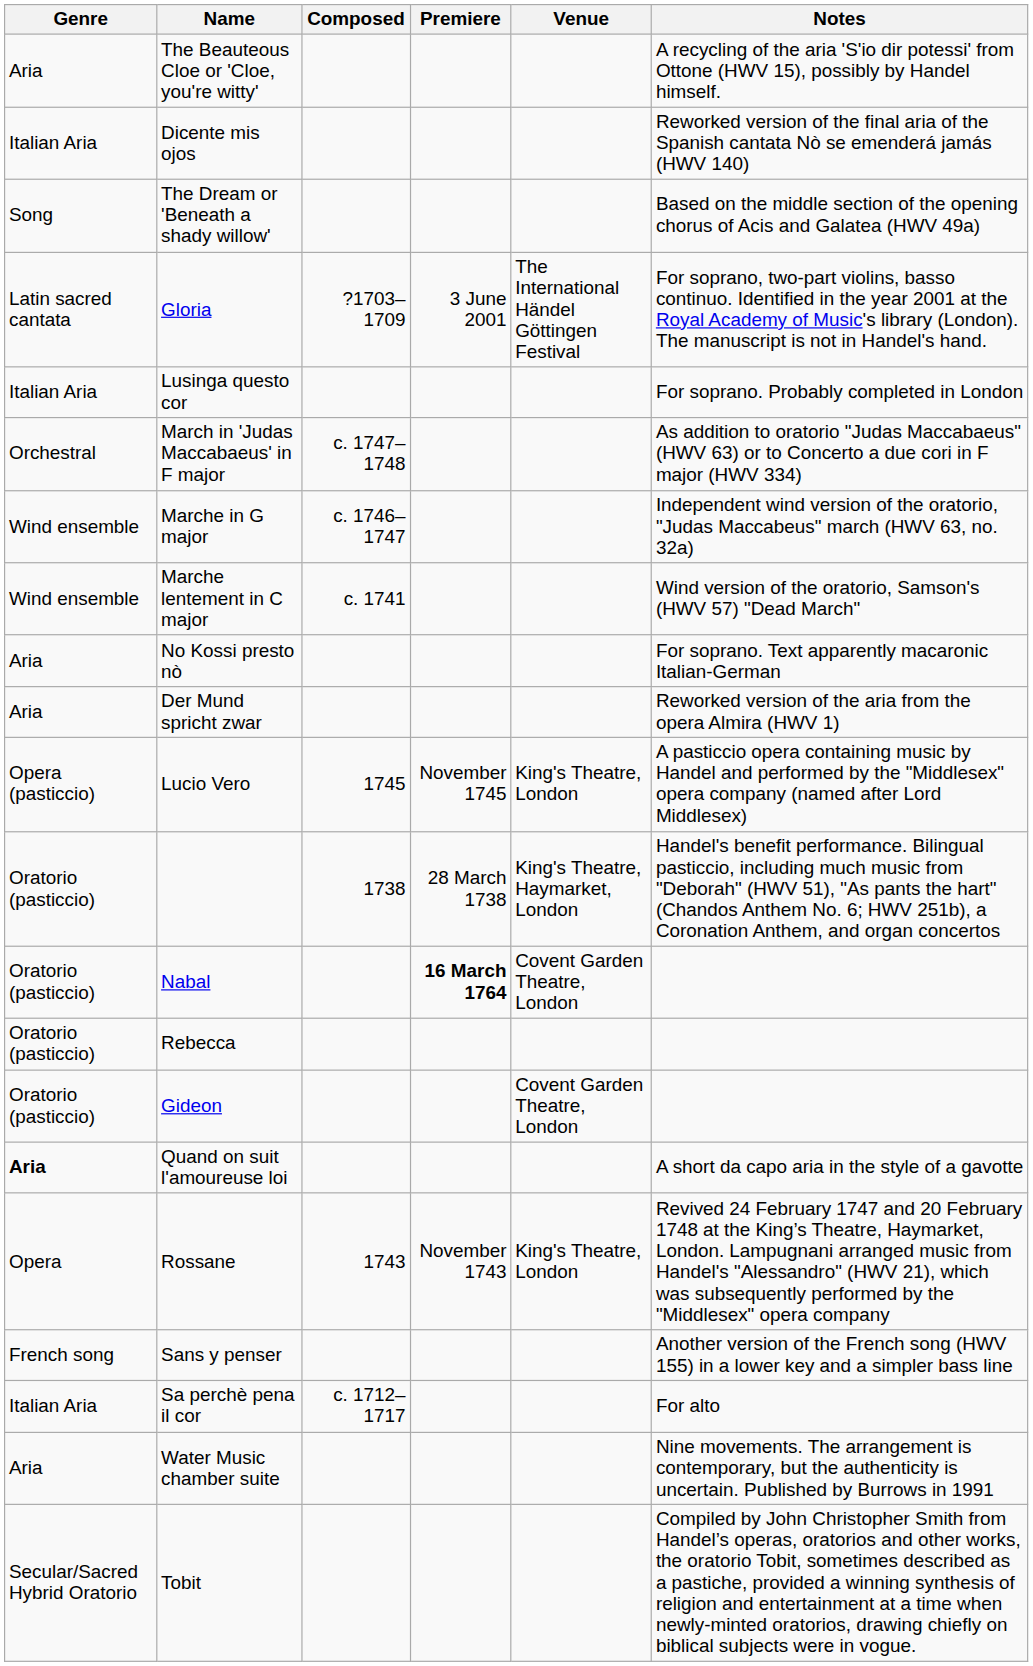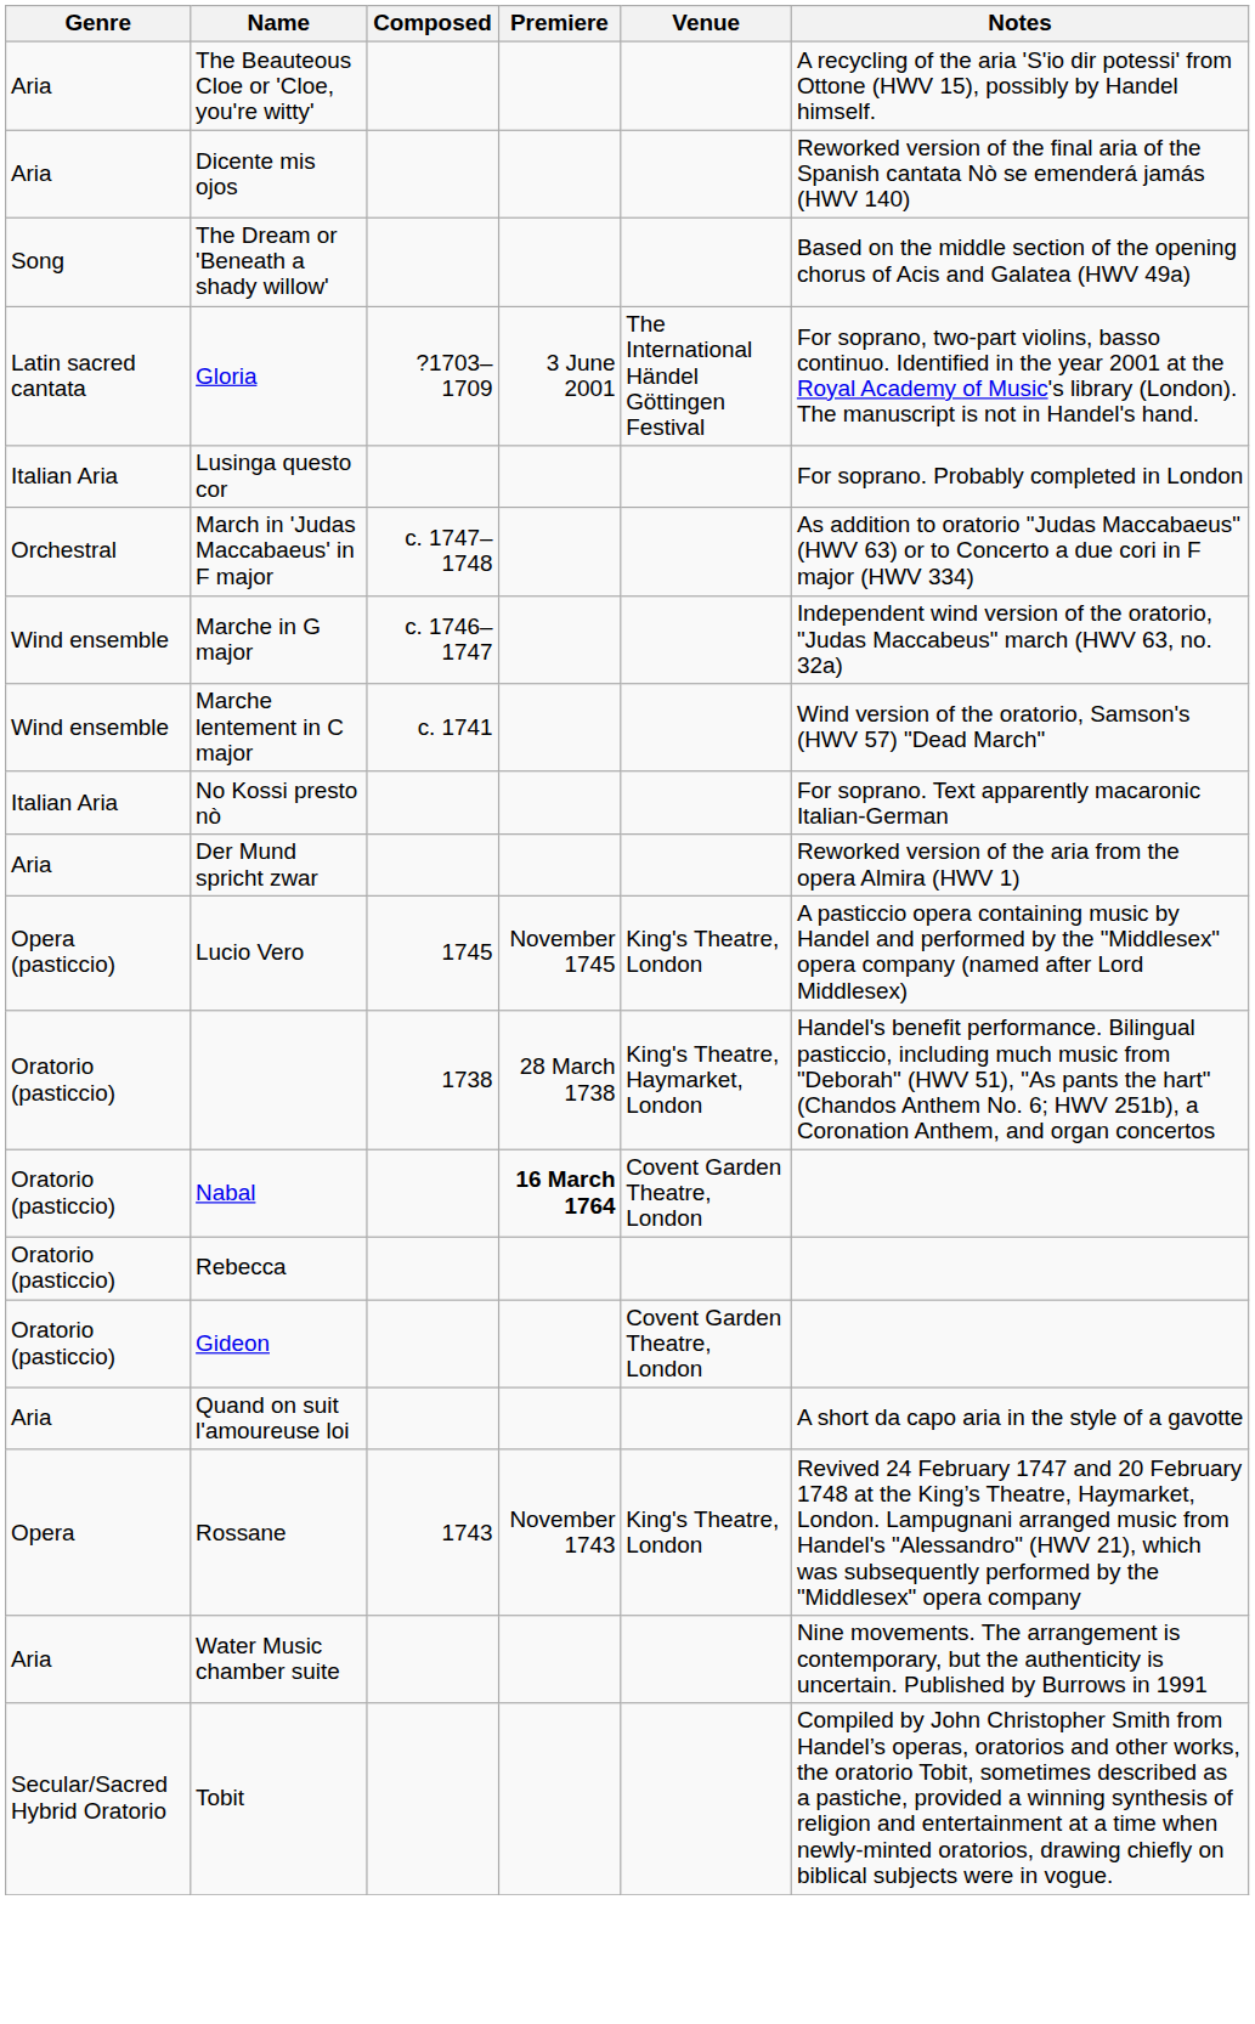 <table class="wikitable sortable">
 <tr>
 <th>Genre</th>
 <th>Name</th>
 <th>Composed</th>
 <th>Premiere</th>
 <th>Venue</th>
 <th class="unsortable">Notes</th>
 </tr>
 <tr>
 <td>Aria</td>
 <td>The Beauteous Cloe or 'Cloe, you're witty'</td>
 <td align="right"></td>
 <td align="right"></td>
 <td></td>
 <td>A recycling of the aria 'S'io dir potessi' from Ottone (HWV 15), possibly by Handel himself.</td>
 </tr>
 <tr>
-<td>Italian Aria</td>
+<td>Aria</td>
 <td>Dicente mis ojos</td>
 <td align="right"></td>
 <td align="right"></td>
 <td></td>
 <td>Reworked version of the final aria of the Spanish cantata Nò se emenderá jamás (HWV 140)</td>
 </tr>
 <tr>
 <td>Song</td>
 <td>The Dream or 'Beneath a shady willow'</td>
 <td align="right"></td>
 <td align="right"></td>
 <td></td>
 <td>Based on the middle section of the opening chorus of Acis and Galatea (HWV 49a)</td>
 </tr>
 <tr>
 <td>Latin sacred cantata</td>
 <td><a href='#'>Gloria</a></td>
 <td align="right">?1703–1709</td>
 <td align="right">3 June 2001</td>
 <td>The International Händel Göttingen Festival</td>
 <td>For soprano, two-part violins, basso continuo. Identified in the year 2001 at the <a href='#'>Royal Academy of Music</a>'s library (London). The manuscript is not in Handel's hand.</td>
 </tr>
 <tr>
 <td>Italian Aria</td>
 <td>Lusinga questo cor</td>
 <td align="right"></td>
 <td align="right"></td>
 <td></td>
 <td>For soprano. Probably completed in London</td>
 </tr>
 <tr>
 <td>Orchestral</td>
 <td>March in 'Judas Maccabaeus' in F major</td>
 <td align="right">c. 1747–1748</td>
 <td align="right"></td>
 <td></td>
 <td>As addition to oratorio "Judas Maccabaeus" (HWV 63) or to Concerto a due cori in F major (HWV 334)</td>
 </tr>
 <tr>
 <td>Wind ensemble</td>
 <td>Marche in G major</td>
 <td align="right">c. 1746–1747</td>
 <td align="right"></td>
 <td></td>
 <td>Independent wind version of the oratorio, "Judas Maccabeus" march (HWV 63, no. 32a)</td>
 </tr>
 <tr>
 <td>Wind ensemble</td>
 <td>Marche lentement in C major</td>
 <td align="right">c. 1741</td>
 <td align="right"></td>
 <td></td>
 <td>Wind version of the oratorio, Samson's (HWV 57) "Dead March"</td>
 </tr>
 <tr>
-<td>Aria</td>
+<td>Italian Aria</td>
 <td>No Kossi presto nò</td>
 <td align="right"></td>
 <td align="right"></td>
 <td></td>
 <td>For soprano. Text apparently macaronic Italian-German</td>
 </tr>
 <tr>
 <td>Aria</td>
 <td>Der Mund spricht zwar</td>
 <td align="right"></td>
 <td align="right"></td>
 <td></td>
 <td>Reworked version of the aria from the opera Almira (HWV 1)</td>
 </tr>
 <tr>
 <td>Opera (pasticcio)</td>
 <td>Lucio Vero</td>
 <td align="right">1745</td>
 <td align="right">November 1745</td>
 <td>King's Theatre, London</td>
 <td>A pasticcio opera containing music by Handel and performed by the "Middlesex" opera company (named after Lord Middlesex)</td>
 </tr>
 <tr>
 <td>Oratorio (pasticcio)</td>
 <td></td>
 <td align="right">1738</td>
 <td align="right">28 March 1738</td>
 <td>King's Theatre, Haymarket, London</td>
 <td>Handel's benefit performance. Bilingual pasticcio, including much music from "Deborah" (HWV 51), "As pants the hart" (Chandos Anthem No. 6; HWV 251b), a Coronation Anthem, and organ concertos</td>
 </tr>
 <tr>
 <td>Oratorio (pasticcio)</td>
 <td><a href='#'>Nabal</a></td>
 <td align="right"></td>
 <td align="right"><strong>16 March 1764</strong></td>
 <td>Covent Garden Theatre, London</td>
 <td></td>
 </tr>
 <tr>
 <td>Oratorio (pasticcio)</td>
 <td>Rebecca</td>
 <td align="right"></td>
 <td align="right"></td>
 <td></td>
 <td></td>
 </tr>
 <tr>
 <td>Oratorio (pasticcio)</td>
 <td><a href='#'>Gideon</a></td>
 <td align="right"></td>
 <td align="right"></td>
 <td>Covent Garden Theatre, London</td>
 <td></td>
 </tr>
 <tr>
-<td><strong>Aria</strong></td>
+<td>Aria</td>
 <td>Quand on suit l'amoureuse loi</td>
 <td align="right"></td>
 <td align="right"></td>
 <td></td>
 <td>A short da capo aria in the style of a gavotte</td>
 </tr>
 <tr>
 <td>Opera</td>
 <td>Rossane</td>
 <td align="right">1743</td>
 <td align="right">November 1743</td>
 <td>King's Theatre, London</td>
 <td>Revived 24 February 1747 and 20 February 1748 at the King’s Theatre, Haymarket, London. Lampugnani arranged music from Handel's "Alessandro" (HWV 21), which was subsequently performed by the "Middlesex" opera company</td>
-</tr>
-<tr>
-<td>French song</td>
-<td>Sans y penser</td>
-<td align="right"></td>
-<td align="right"></td>
-<td></td>
-<td>Another version of the French song (HWV 155) in a lower key and a simpler bass line</td>
-</tr>
-<tr>
-<td>Italian Aria</td>
-<td>Sa perchè pena il cor</td>
-<td align="right">c. 1712–1717</td>
-<td align="right"></td>
-<td></td>
-<td>For alto</td>
 </tr>
 <tr>
 <td>Aria</td>
 <td>Water Music chamber suite</td>
 <td align="right"></td>
 <td align="right"></td>
 <td></td>
 <td>Nine movements. The arrangement is contemporary, but the authenticity is uncertain. Published by Burrows in 1991</td>
 </tr>
 <tr>
 <td>Secular/Sacred Hybrid Oratorio</td>
 <td>Tobit</td>
 <td align="right"></td>
 <td align="right"></td>
 <td></td>
 <td>Compiled by John Christopher Smith from Handel’s operas, oratorios and other works, the oratorio Tobit, sometimes described as a pastiche, provided a winning synthesis of religion and entertainment at a time when newly-minted oratorios, drawing chiefly on biblical subjects were in vogue.</td>
 </tr>
 </table>
